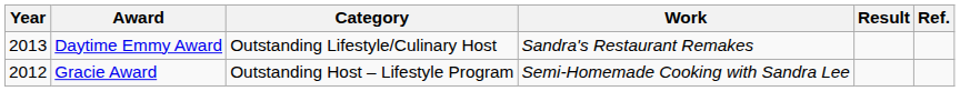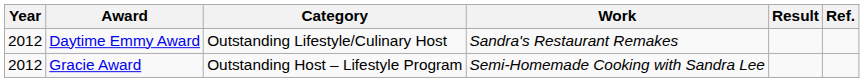 <table class="wikitable">
 <tr align="center">
 <th>Year</th>
 <th>Award</th>
 <th>Category</th>
 <th>Work</th>
 <th>Result</th>
 <th>Ref.</th>
 </tr>
 <tr>
-<td>2013</td>
+<td>2012</td>
 <td><a href='#'>Daytime Emmy Award</a></td>
 <td>Outstanding Lifestyle/Culinary Host</td>
 <td><em>Sandra's Restaurant Remakes</em></td>
 <td></td>
 <td style="text-align:center;"></td>
 </tr>
 <tr>
 <td>2012</td>
 <td><a href='#'>Gracie Award</a></td>
 <td>Outstanding Host – Lifestyle Program</td>
 <td><em>Semi-Homemade Cooking with Sandra Lee</em></td>
 <td></td>
 <td style="text-align:center;"></td>
 </tr>
 </table>
